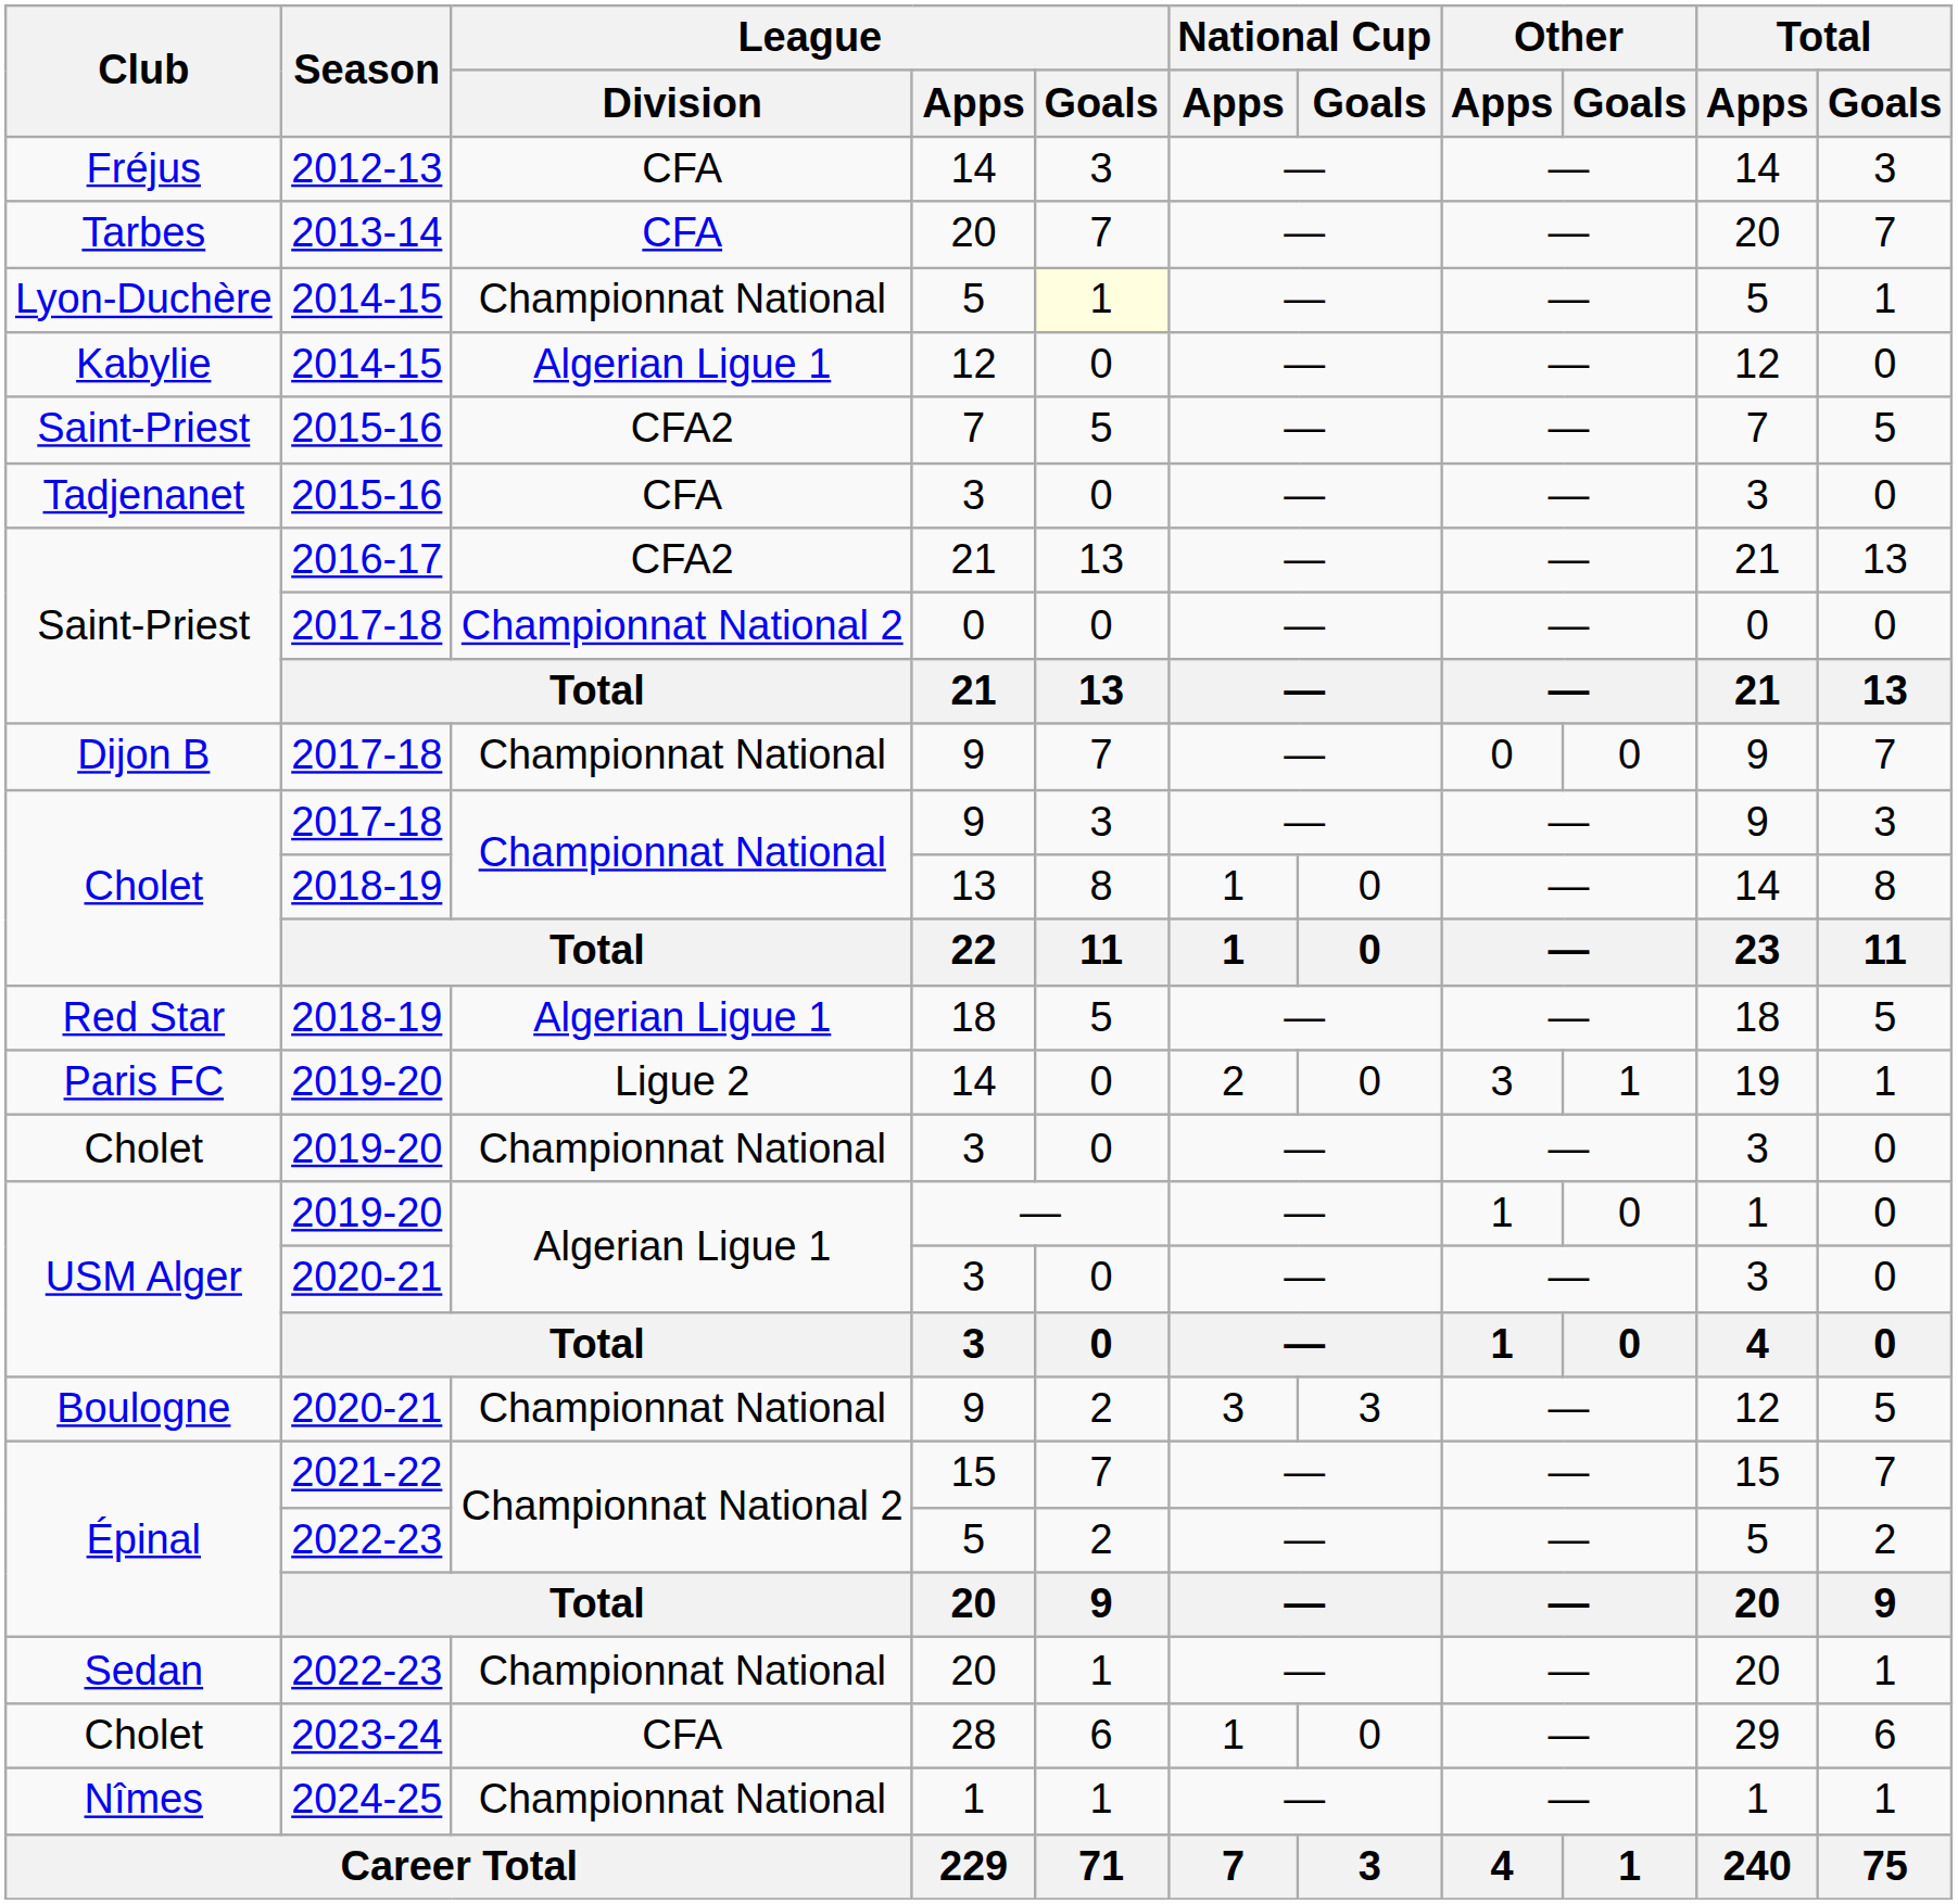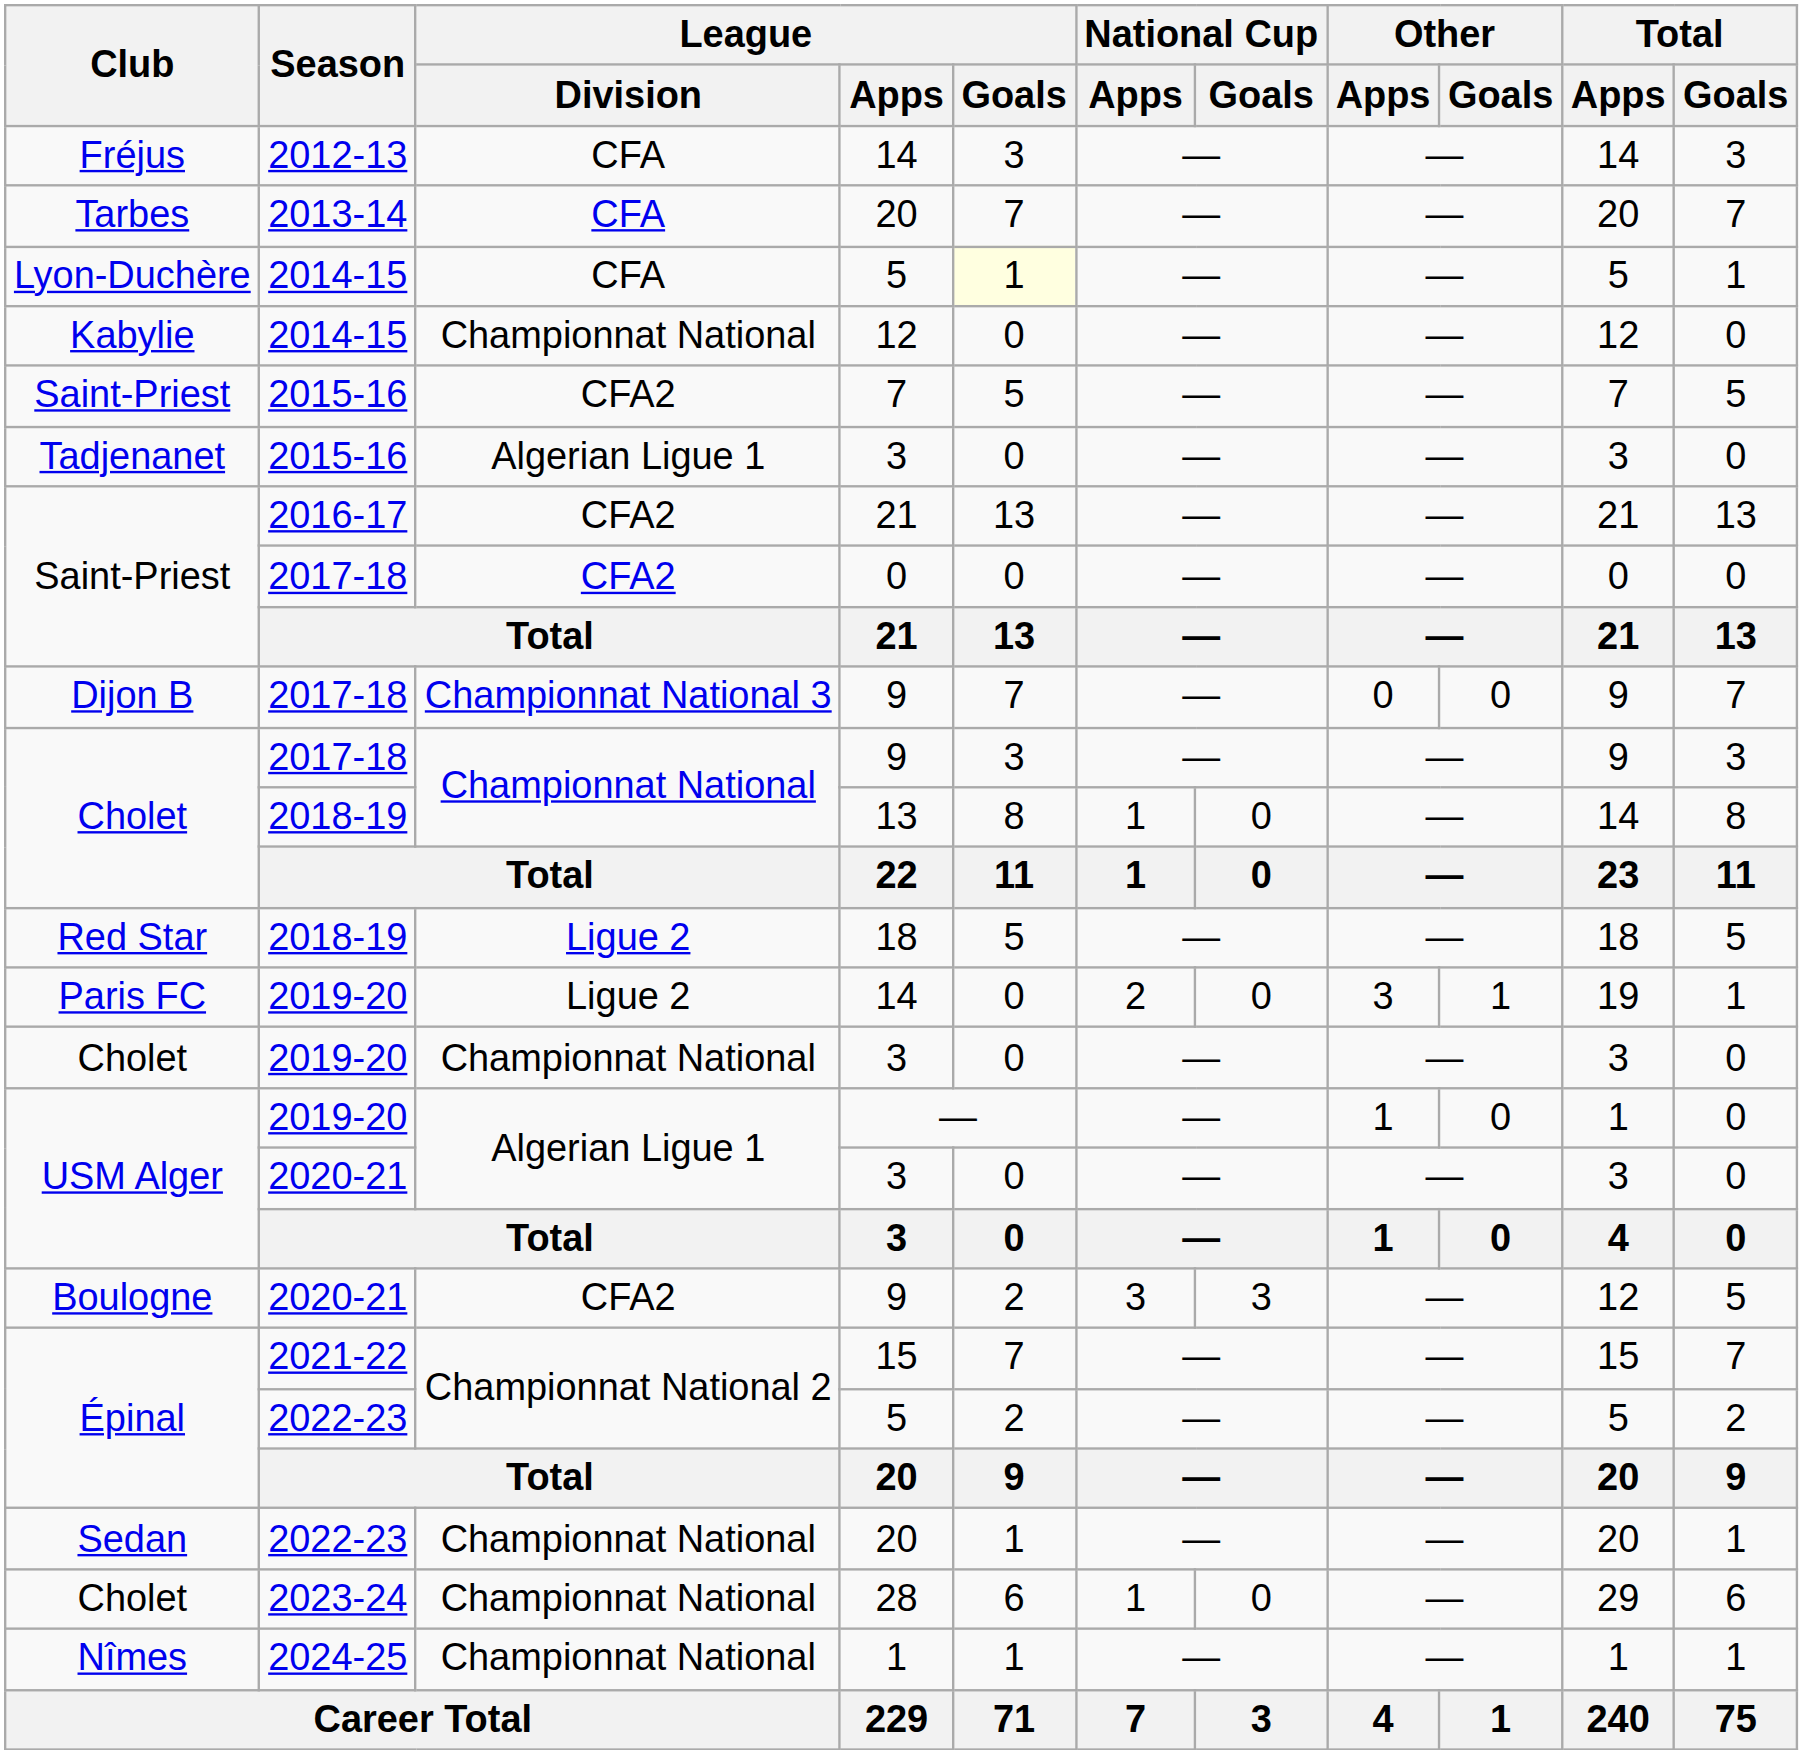 <table class="wikitable" style="text-align: center">
 <tr>
 <th rowspan="2">Club</th>
 <th rowspan="2">Season</th>
 <th colspan="3">League</th>
 <th colspan="2">National Cup</th>
 <th colspan="2">Other</th>
 <th colspan="2">Total</th>
 </tr>
 <tr>
 <th>Division</th>
 <th>Apps</th>
 <th>Goals</th>
 <th>Apps</th>
 <th>Goals</th>
 <th>Apps</th>
 <th>Goals</th>
 <th>Apps</th>
 <th>Goals</th>
 </tr>
 <tr>
 <td><a href='#'>Fréjus</a></td>
 <td><a href='#'>2012-13</a></td>
 <td>CFA</td>
 <td>14</td>
 <td>3</td>
 <td colspan="2">—</td>
 <td colspan="2">—</td>
 <td>14</td>
 <td>3</td>
 </tr>
 <tr>
 <td><a href='#'>Tarbes</a></td>
 <td><a href='#'>2013-14</a></td>
 <td><a href='#'>CFA</a></td>
 <td>20</td>
 <td>7</td>
 <td colspan="2">—</td>
 <td colspan="2">—</td>
 <td>20</td>
 <td>7</td>
 </tr>
 <tr>
 <td><a href='#'>Lyon-Duchère</a></td>
 <td><a href='#'>2014-15</a></td>
-<td>Championnat National</td>
+<td>CFA</td>
 <td>5</td>
 <td style="background: lightyellow;">1</td>
 <td colspan="2">—</td>
 <td colspan="2">—</td>
 <td>5</td>
 <td>1</td>
 </tr>
 <tr>
 <td><a href='#'>Kabylie</a></td>
 <td><a href='#'>2014-15</a></td>
-<td><a href='#'>Algerian Ligue 1</a></td>
+<td>Championnat National</td>
 <td>12</td>
 <td>0</td>
 <td colspan="2">—</td>
 <td colspan="2">—</td>
 <td>12</td>
 <td>0</td>
 </tr>
 <tr>
 <td><a href='#'>Saint-Priest</a></td>
 <td><a href='#'>2015-16</a></td>
 <td>CFA2</td>
 <td>7</td>
 <td>5</td>
 <td colspan="2">—</td>
 <td colspan="2">—</td>
 <td>7</td>
 <td>5</td>
 </tr>
 <tr>
 <td><a href='#'>Tadjenanet</a></td>
 <td><a href='#'>2015-16</a></td>
-<td>CFA</td>
+<td>Algerian Ligue 1</td>
 <td>3</td>
 <td>0</td>
 <td colspan="2">—</td>
 <td colspan="2">—</td>
 <td>3</td>
 <td>0</td>
 </tr>
 <tr>
 <td rowspan="3">Saint-Priest</td>
 <td><a href='#'>2016-17</a></td>
 <td>CFA2</td>
 <td>21</td>
 <td>13</td>
 <td colspan="2">—</td>
 <td colspan="2">—</td>
 <td>21</td>
 <td>13</td>
 </tr>
 <tr>
 <td><a href='#'>2017-18</a></td>
-<td><a href='#'>Championnat National 2</a></td>
+<td><a href='#'>CFA2</a></td>
 <td>0</td>
 <td>0</td>
 <td colspan="2">—</td>
 <td colspan="2">—</td>
 <td>0</td>
 <td>0</td>
 </tr>
 <tr>
 <th colspan="2">Total</th>
 <th>21</th>
 <th>13</th>
 <th colspan="2">—</th>
 <th colspan="2">—</th>
 <th>21</th>
 <th>13</th>
 </tr>
 <tr>
 <td><a href='#'>Dijon B</a></td>
 <td><a href='#'>2017-18</a></td>
-<td>Championnat National</td>
+<td><a href='#'>Championnat National 3</a></td>
 <td>9</td>
 <td>7</td>
 <td colspan="2">—</td>
 <td>0</td>
 <td>0</td>
 <td>9</td>
 <td>7</td>
 </tr>
 <tr>
 <td rowspan="3"><a href='#'>Cholet</a></td>
 <td><a href='#'>2017-18</a></td>
 <td rowspan="2"><a href='#'>Championnat National</a></td>
 <td>9</td>
 <td>3</td>
 <td colspan="2">—</td>
 <td colspan="2">—</td>
 <td>9</td>
 <td>3</td>
 </tr>
 <tr>
 <td><a href='#'>2018-19</a></td>
 <td>13</td>
 <td>8</td>
 <td>1</td>
 <td>0</td>
 <td colspan="2">—</td>
 <td>14</td>
 <td>8</td>
 </tr>
 <tr>
 <th colspan="2">Total</th>
 <th>22</th>
 <th>11</th>
 <th>1</th>
 <th>0</th>
 <th colspan="2">—</th>
 <th>23</th>
 <th>11</th>
 </tr>
 <tr>
 <td><a href='#'>Red Star</a></td>
 <td><a href='#'>2018-19</a></td>
-<td><a href='#'>Algerian Ligue 1</a></td>
+<td><a href='#'>Ligue 2</a></td>
 <td>18</td>
 <td>5</td>
 <td colspan="2">—</td>
 <td colspan="2">—</td>
 <td>18</td>
 <td>5</td>
 </tr>
 <tr>
 <td><a href='#'>Paris FC</a></td>
 <td><a href='#'>2019-20</a></td>
 <td>Ligue 2</td>
 <td>14</td>
 <td>0</td>
 <td>2</td>
 <td>0</td>
 <td>3</td>
 <td>1</td>
 <td>19</td>
 <td>1</td>
 </tr>
 <tr>
 <td>Cholet</td>
 <td><a href='#'>2019-20</a></td>
 <td>Championnat National</td>
 <td>3</td>
 <td>0</td>
 <td colspan="2">—</td>
 <td colspan="2">—</td>
 <td>3</td>
 <td>0</td>
 </tr>
 <tr>
 <td rowspan="3"><a href='#'>USM Alger</a></td>
 <td><a href='#'>2019-20</a></td>
 <td rowspan="2">Algerian Ligue 1</td>
 <td colspan="2">—</td>
 <td colspan="2">—</td>
 <td>1</td>
 <td>0</td>
 <td>1</td>
 <td>0</td>
 </tr>
 <tr>
 <td><a href='#'>2020-21</a></td>
 <td>3</td>
 <td>0</td>
 <td colspan="2">—</td>
 <td colspan="2">—</td>
 <td>3</td>
 <td>0</td>
 </tr>
 <tr>
 <th colspan="2">Total</th>
 <th>3</th>
 <th>0</th>
 <th colspan="2">—</th>
 <th>1</th>
 <th>0</th>
 <th>4</th>
 <th>0</th>
 </tr>
 <tr>
 <td><a href='#'>Boulogne</a></td>
 <td><a href='#'>2020-21</a></td>
-<td>Championnat National</td>
+<td>CFA2</td>
 <td>9</td>
 <td>2</td>
 <td>3</td>
 <td>3</td>
 <td colspan="2">—</td>
 <td>12</td>
 <td>5</td>
 </tr>
 <tr>
 <td rowspan="3"><a href='#'>Épinal</a></td>
 <td><a href='#'>2021-22</a></td>
 <td rowspan="2">Championnat National 2</td>
 <td>15</td>
 <td>7</td>
 <td colspan="2">—</td>
 <td colspan="2">—</td>
 <td>15</td>
 <td>7</td>
 </tr>
 <tr>
 <td><a href='#'>2022-23</a></td>
 <td>5</td>
 <td>2</td>
 <td colspan="2">—</td>
 <td colspan="2">—</td>
 <td>5</td>
 <td>2</td>
 </tr>
 <tr>
 <th colspan="2">Total</th>
 <th>20</th>
 <th>9</th>
 <th colspan="2">—</th>
 <th colspan="2">—</th>
 <th>20</th>
 <th>9</th>
 </tr>
 <tr>
 <td><a href='#'>Sedan</a></td>
 <td><a href='#'>2022-23</a></td>
 <td>Championnat National</td>
 <td>20</td>
 <td>1</td>
 <td colspan="2">—</td>
 <td colspan="2">—</td>
 <td>20</td>
 <td>1</td>
 </tr>
 <tr>
 <td>Cholet</td>
 <td><a href='#'>2023-24</a></td>
-<td>CFA</td>
+<td>Championnat National</td>
 <td>28</td>
 <td>6</td>
 <td>1</td>
 <td>0</td>
 <td colspan="2">—</td>
 <td>29</td>
 <td>6</td>
 </tr>
 <tr>
 <td><a href='#'>Nîmes</a></td>
 <td><a href='#'>2024-25</a></td>
 <td>Championnat National</td>
 <td>1</td>
 <td>1</td>
 <td colspan="2">—</td>
 <td colspan="2">—</td>
 <td>1</td>
 <td>1</td>
 </tr>
 <tr>
 <th colspan="3">Career Total</th>
 <th>229</th>
 <th>71</th>
 <th>7</th>
 <th>3</th>
 <th>4</th>
 <th>1</th>
 <th>240</th>
 <th>75</th>
 </tr>
 </table>
